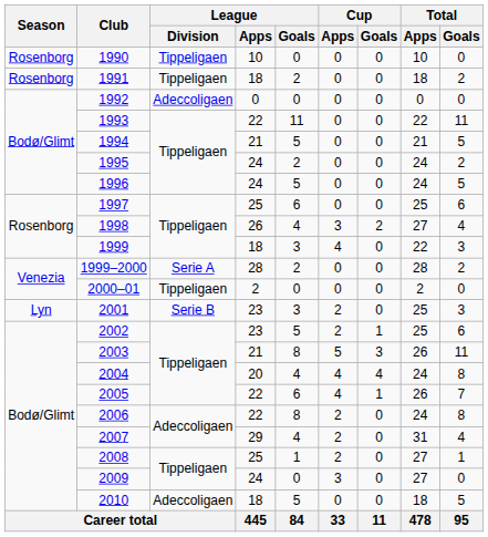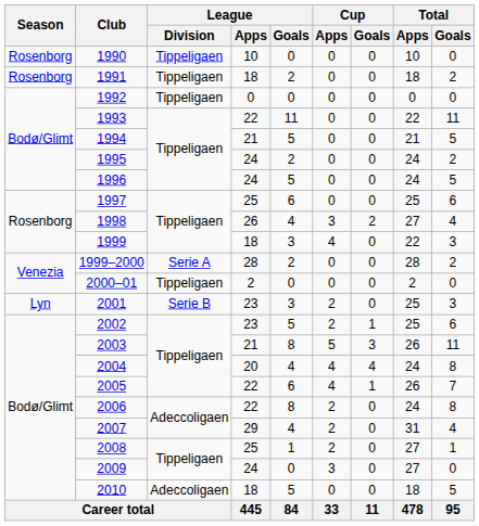 <table class="wikitable" style="text-align:center">
 <tr>
 <th rowspan="2">Season</th>
 <th rowspan="2">Club</th>
 <th colspan="3">League</th>
 <th colspan="2">Cup</th>
 <th colspan="2">Total</th>
 </tr>
 <tr>
 <th>Division</th>
 <th>Apps</th>
 <th>Goals</th>
 <th>Apps</th>
 <th>Goals</th>
 <th>Apps</th>
 <th>Goals</th>
 </tr>
 <tr>
 <td><a href='#'>Rosenborg</a></td>
 <td><a href='#'>1990</a></td>
 <td><a href='#'>Tippeligaen</a></td>
 <td>10</td>
 <td>0</td>
 <td>0</td>
 <td>0</td>
 <td>10</td>
 <td>0</td>
 </tr>
 <tr>
 <td><a href='#'>Rosenborg</a></td>
 <td><a href='#'>1991</a></td>
 <td>Tippeligaen</td>
 <td>18</td>
 <td>2</td>
 <td>0</td>
 <td>0</td>
 <td>18</td>
 <td>2</td>
 </tr>
 <tr>
 <td rowspan="5"><a href='#'>Bodø/Glimt</a></td>
 <td><a href='#'>1992</a></td>
-<td><a href='#'>Adeccoligaen</a></td>
+<td>Tippeligaen</td>
 <td>0</td>
 <td>0</td>
 <td>0</td>
 <td>0</td>
 <td>0</td>
 <td>0</td>
 </tr>
 <tr>
 <td><a href='#'>1993</a></td>
 <td rowspan="4">Tippeligaen</td>
 <td>22</td>
 <td>11</td>
 <td>0</td>
 <td>0</td>
 <td>22</td>
 <td>11</td>
 </tr>
 <tr>
 <td><a href='#'>1994</a></td>
 <td>21</td>
 <td>5</td>
 <td>0</td>
 <td>0</td>
 <td>21</td>
 <td>5</td>
 </tr>
 <tr>
 <td><a href='#'>1995</a></td>
 <td>24</td>
 <td>2</td>
 <td>0</td>
 <td>0</td>
 <td>24</td>
 <td>2</td>
 </tr>
 <tr>
 <td><a href='#'>1996</a></td>
 <td>24</td>
 <td>5</td>
 <td>0</td>
 <td>0</td>
 <td>24</td>
 <td>5</td>
 </tr>
 <tr>
 <td rowspan="3">Rosenborg</td>
 <td><a href='#'>1997</a></td>
 <td rowspan="3">Tippeligaen</td>
 <td>25</td>
 <td>6</td>
 <td>0</td>
 <td>0</td>
 <td>25</td>
 <td>6</td>
 </tr>
 <tr>
 <td><a href='#'>1998</a></td>
 <td>26</td>
 <td>4</td>
 <td>3</td>
 <td>2</td>
 <td>27</td>
 <td>4</td>
 </tr>
 <tr>
 <td><a href='#'>1999</a></td>
 <td>18</td>
 <td>3</td>
 <td>4</td>
 <td>0</td>
 <td>22</td>
 <td>3</td>
 </tr>
 <tr>
 <td rowspan="2"><a href='#'>Venezia</a></td>
 <td><a href='#'>1999–2000</a></td>
 <td><a href='#'>Serie A</a></td>
 <td>28</td>
 <td>2</td>
 <td>0</td>
 <td>0</td>
 <td>28</td>
 <td>2</td>
 </tr>
 <tr>
 <td><a href='#'>2000–01</a></td>
 <td>Tippeligaen</td>
 <td>2</td>
 <td>0</td>
 <td>0</td>
 <td>0</td>
 <td>2</td>
 <td>0</td>
 </tr>
 <tr>
 <td><a href='#'>Lyn</a></td>
 <td><a href='#'>2001</a></td>
 <td><a href='#'>Serie B</a></td>
 <td>23</td>
 <td>3</td>
 <td>2</td>
 <td>0</td>
 <td>25</td>
 <td>3</td>
 </tr>
 <tr>
 <td rowspan="9">Bodø/Glimt</td>
 <td><a href='#'>2002</a></td>
 <td rowspan="4">Tippeligaen</td>
 <td>23</td>
 <td>5</td>
 <td>2</td>
 <td>1</td>
 <td>25</td>
 <td>6</td>
 </tr>
 <tr>
 <td><a href='#'>2003</a></td>
 <td>21</td>
 <td>8</td>
 <td>5</td>
 <td>3</td>
 <td>26</td>
 <td>11</td>
 </tr>
 <tr>
 <td><a href='#'>2004</a></td>
 <td>20</td>
 <td>4</td>
 <td>4</td>
 <td>4</td>
 <td>24</td>
 <td>8</td>
 </tr>
 <tr>
 <td><a href='#'>2005</a></td>
 <td>22</td>
 <td>6</td>
 <td>4</td>
 <td>1</td>
 <td>26</td>
 <td>7</td>
 </tr>
 <tr>
 <td><a href='#'>2006</a></td>
 <td rowspan="2">Adeccoligaen</td>
 <td>22</td>
 <td>8</td>
 <td>2</td>
 <td>0</td>
 <td>24</td>
 <td>8</td>
 </tr>
 <tr>
 <td><a href='#'>2007</a></td>
 <td>29</td>
 <td>4</td>
 <td>2</td>
 <td>0</td>
 <td>31</td>
 <td>4</td>
 </tr>
 <tr>
 <td><a href='#'>2008</a></td>
 <td rowspan="2">Tippeligaen</td>
 <td>25</td>
 <td>1</td>
 <td>2</td>
 <td>0</td>
 <td>27</td>
 <td>1</td>
 </tr>
 <tr>
 <td><a href='#'>2009</a></td>
 <td>24</td>
 <td>0</td>
 <td>3</td>
 <td>0</td>
 <td>27</td>
 <td>0</td>
 </tr>
 <tr>
 <td><a href='#'>2010</a></td>
 <td>Adeccoligaen</td>
 <td>18</td>
 <td>5</td>
 <td>0</td>
 <td>0</td>
 <td>18</td>
 <td>5</td>
 </tr>
 <tr>
 <th colspan="3">Career total</th>
 <th>445</th>
 <th>84</th>
 <th>33</th>
 <th>11</th>
 <th>478</th>
 <th>95</th>
 </tr>
 </table>
